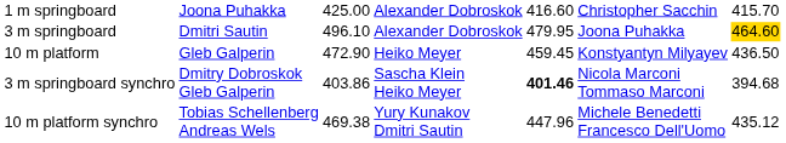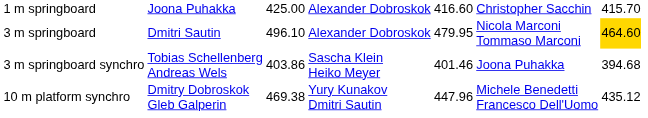 <table>
 <tr>
 <td>1 m springboard</td>
 <td><a href='#'>Joona Puhakka</a> <br> </td>
 <td>425.00</td>
 <td><a href='#'>Alexander Dobroskok</a> <br> </td>
 <td>416.60</td>
 <td><a href='#'>Christopher Sacchin</a> <br> </td>
 <td>415.70</td>
 </tr>
 <tr>
 <td>3 m springboard</td>
 <td><a href='#'>Dmitri Sautin</a> <br> </td>
 <td>496.10</td>
 <td><a href='#'>Alexander Dobroskok</a> <br> </td>
 <td>479.95</td>
-<td><a href='#'>Joona Puhakka</a> <br> </td>
+<td><a href='#'>Nicola Marconi</a> <br> <a href='#'>Tommaso Marconi</a> <br> </td>
 <td style="background: gold;">464.60</td>
 </tr>
 <tr>
-<td>10 m platform</td>
-<td><a href='#'>Gleb Galperin</a> <br> </td>
-<td>472.90</td>
-<td><a href='#'>Heiko Meyer</a> <br> </td>
-<td>459.45</td>
-<td><a href='#'>Konstyantyn Milyayev</a> <br> </td>
-<td>436.50</td>
-</tr>
-<tr>
 <td>3 m springboard synchro</td>
-<td><a href='#'>Dmitry Dobroskok</a> <br> <a href='#'>Gleb Galperin</a> <br> </td>
+<td><a href='#'>Tobias Schellenberg</a> <br> <a href='#'>Andreas Wels</a>  <br> </td>
 <td>403.86</td>
 <td><a href='#'>Sascha Klein</a> <br> <a href='#'>Heiko Meyer</a> <br> </td>
-<td><strong>401.46</strong></td>
-<td><a href='#'>Nicola Marconi</a> <br> <a href='#'>Tommaso Marconi</a> <br> </td>
+<td>401.46</td>
+<td><a href='#'>Joona Puhakka</a> <br> </td>
 <td>394.68</td>
 </tr>
 <tr>
 <td>10 m platform synchro</td>
-<td><a href='#'>Tobias Schellenberg</a> <br> <a href='#'>Andreas Wels</a>  <br> </td>
+<td><a href='#'>Dmitry Dobroskok</a> <br> <a href='#'>Gleb Galperin</a> <br> </td>
 <td>469.38</td>
 <td><a href='#'>Yury Kunakov</a> <br> <a href='#'>Dmitri Sautin</a> <br> </td>
 <td>447.96</td>
 <td><a href='#'>Michele Benedetti</a> <br> <a href='#'>Francesco Dell'Uomo</a> <br> </td>
 <td>435.12</td>
 </tr>
 </table>
